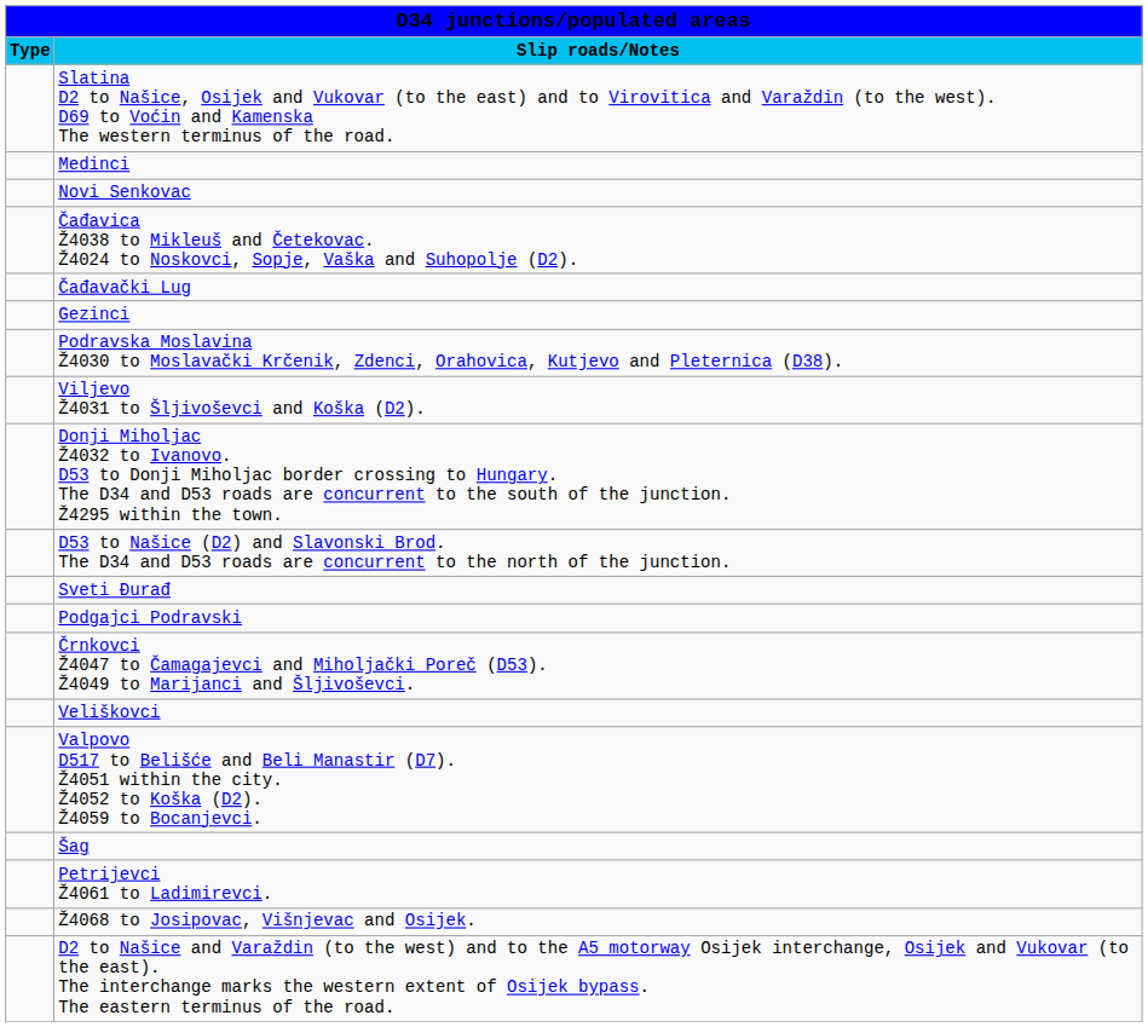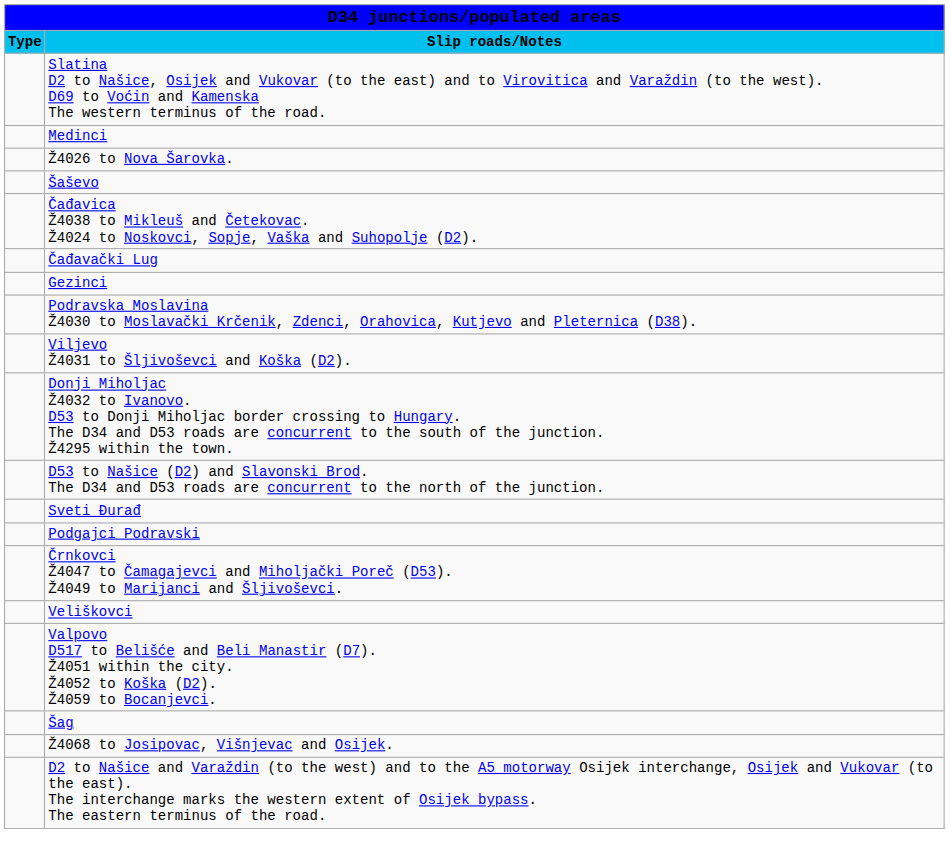 <table class="wikitable">
 <tr>
 <td colspan=2 bgcolor=blue align=center style=margin-top:15><span><big><strong>D34 junctions/populated areas</strong></big></span></td>
 </tr>
 <tr>
 <td align=center bgcolor=00c0f0><strong>Type</strong></td>
 <td align=center bgcolor=00c0f0><strong>Slip roads/Notes</strong></td>
 </tr>
 <tr>
 <td></td>
 <td><a href='#'>Slatina</a><br> <a href='#'>D2</a> to <a href='#'>Našice</a>, <a href='#'>Osijek</a> and <a href='#'>Vukovar</a> (to the east) and to <a href='#'>Virovitica</a> and <a href='#'>Varaždin</a> (to the west).<br> <a href='#'>D69</a> to <a href='#'>Voćin</a> and <a href='#'>Kamenska</a><br>The western terminus of the road.</td>
 </tr>
 <tr>
 <td></td>
 <td><a href='#'>Medinci</a></td>
 </tr>
 <tr>
 <td></td>
-<td><a href='#'>Novi Senkovac</a></td>
+<td>Ž4026 to <a href='#'>Nova Šarovka</a>.</td>
+</tr>
+<tr>
+<td></td>
+<td><a href='#'>Šaševo</a></td>
 </tr>
 <tr>
 <td></td>
 <td><a href='#'>Čađavica</a><br>Ž4038 to <a href='#'>Mikleuš</a> and <a href='#'>Četekovac</a>.<br>Ž4024 to <a href='#'>Noskovci</a>, <a href='#'>Sopje</a>, <a href='#'>Vaška</a> and <a href='#'>Suhopolje</a> (<a href='#'>D2</a>).</td>
 </tr>
 <tr>
 <td></td>
 <td><a href='#'>Čađavački Lug</a></td>
 </tr>
 <tr>
 <td></td>
 <td><a href='#'>Gezinci</a></td>
 </tr>
 <tr>
 <td></td>
 <td><a href='#'>Podravska Moslavina</a><br>Ž4030 to <a href='#'>Moslavački Krčenik</a>, <a href='#'>Zdenci</a>, <a href='#'>Orahovica</a>, <a href='#'>Kutjevo</a> and <a href='#'>Pleternica</a> (<a href='#'>D38</a>).</td>
 </tr>
 <tr>
 <td></td>
 <td><a href='#'>Viljevo</a><br>Ž4031 to <a href='#'>Šljivoševci</a> and <a href='#'>Koška</a> (<a href='#'>D2</a>).</td>
 </tr>
 <tr>
 <td></td>
 <td><a href='#'>Donji Miholjac</a><br>Ž4032 to <a href='#'>Ivanovo</a>.<br> <a href='#'>D53</a> to Donji Miholjac border crossing to <a href='#'>Hungary</a>.<br>The D34 and D53 roads are <a href='#'>concurrent</a> to the south of the junction.<br>Ž4295 within the town.</td>
 </tr>
 <tr>
 <td></td>
 <td> <a href='#'>D53</a> to <a href='#'>Našice</a> (<a href='#'>D2</a>) and <a href='#'>Slavonski Brod</a>.<br>The D34 and D53 roads are <a href='#'>concurrent</a> to the north of the junction.</td>
 </tr>
 <tr>
 <td></td>
 <td><a href='#'>Sveti Đurađ</a></td>
 </tr>
 <tr>
 <td></td>
 <td><a href='#'>Podgajci Podravski</a></td>
 </tr>
 <tr>
 <td></td>
 <td><a href='#'>Črnkovci</a><br>Ž4047 to <a href='#'>Čamagajevci</a> and <a href='#'>Miholjački Poreč</a> (<a href='#'>D53</a>).<br>Ž4049 to <a href='#'>Marijanci</a> and <a href='#'>Šljivoševci</a>.</td>
 </tr>
 <tr>
 <td></td>
 <td><a href='#'>Veliškovci</a></td>
 </tr>
 <tr>
 <td></td>
 <td><a href='#'>Valpovo</a><br> <a href='#'>D517</a> to <a href='#'>Belišće</a> and <a href='#'>Beli Manastir</a> (<a href='#'>D7</a>).<br>Ž4051 within the city.<br>Ž4052 to <a href='#'>Koška</a> (<a href='#'>D2</a>).<br>Ž4059 to <a href='#'>Bocanjevci</a>.</td>
 </tr>
 <tr>
 <td></td>
 <td><a href='#'>Šag</a></td>
 </tr>
 <tr>
 <td></td>
-<td><a href='#'>Petrijevci</a><br>Ž4061 to <a href='#'>Ladimirevci</a>.</td>
-</tr>
-<tr>
-<td></td>
 <td>Ž4068 to <a href='#'>Josipovac</a>, <a href='#'>Višnjevac</a> and <a href='#'>Osijek</a>.</td>
 </tr>
 <tr>
 <td></td>
 <td> <a href='#'>D2</a> to <a href='#'>Našice</a> and <a href='#'>Varaždin</a> (to the west) and to the <a href='#'>A5 motorway</a> Osijek interchange, <a href='#'>Osijek</a> and <a href='#'>Vukovar</a> (to the east).<br>The interchange marks the western extent of <a href='#'>Osijek bypass</a>.<br>The eastern terminus of the road.</td>
 </tr>
 </table>
